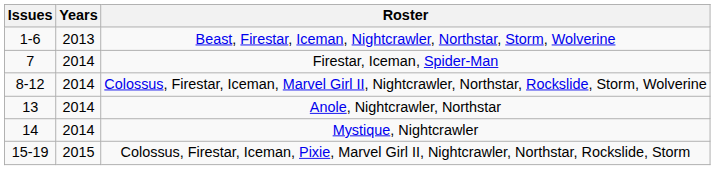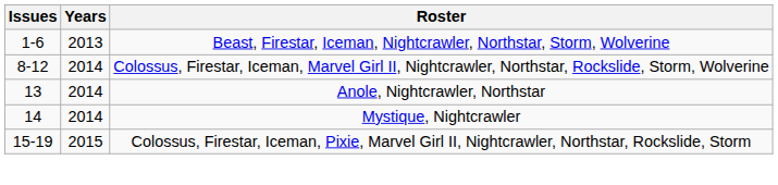 <table class="wikitable">
 <tr>
 <th>Issues</th>
 <th>Years</th>
 <th>Roster</th>
 </tr>
 <tr>
 <td align=center>1-6</td>
 <td align=center>2013</td>
 <td align=center><a href='#'>Beast</a>, <a href='#'>Firestar</a>, <a href='#'>Iceman</a>, <a href='#'>Nightcrawler</a>, <a href='#'>Northstar</a>, <a href='#'>Storm</a>, <a href='#'>Wolverine</a></td>
-</tr>
-<tr>
-<td align=center>7</td>
-<td align=center>2014</td>
-<td align=center>Firestar, Iceman, <a href='#'>Spider-Man</a></td>
 </tr>
 <tr>
 <td align=center>8-12</td>
 <td align=center>2014</td>
 <td align=center><a href='#'>Colossus</a>, Firestar, Iceman, <a href='#'>Marvel Girl II</a>, Nightcrawler, Northstar, <a href='#'>Rockslide</a>, Storm, Wolverine</td>
 </tr>
 <tr>
 <td align=center>13</td>
 <td align=center>2014</td>
 <td align=center><a href='#'>Anole</a>, Nightcrawler, Northstar</td>
 </tr>
 <tr>
 <td align=center>14</td>
 <td align=center>2014</td>
 <td align=center><a href='#'>Mystique</a>, Nightcrawler</td>
 </tr>
 <tr>
 <td align=center>15-19</td>
 <td align=center>2015</td>
 <td align=center>Colossus, Firestar, Iceman, <a href='#'>Pixie</a>, Marvel Girl II, Nightcrawler, Northstar, Rockslide, Storm</td>
 </tr>
 </table>
